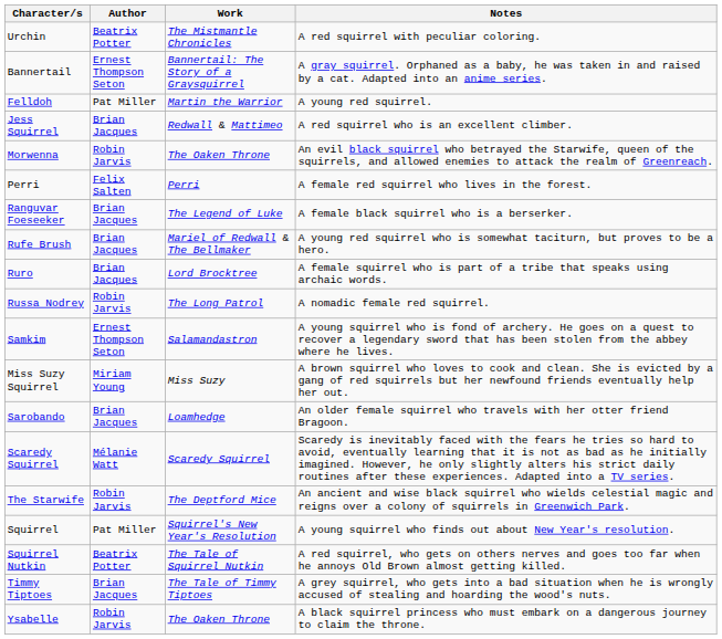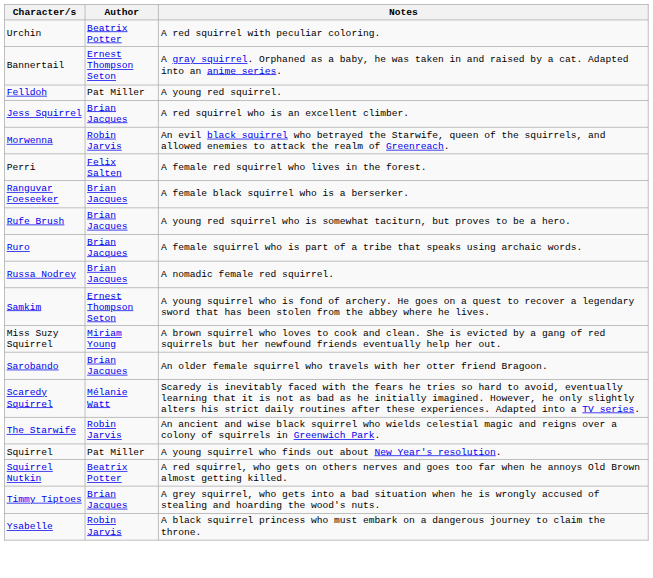 <table class="wikitable sortable">
 <tr>
 <th>Character/s</th>
 <th>Author</th>
-<th>Work</th>
 <th>Notes</th>
 </tr>
 <tr>
 <td>Urchin</td>
 <td><a href='#'>Beatrix Potter</a></td>
-<td><em><a href='#'>The Mistmantle Chronicles</a></em></td>
 <td>A red squirrel with peculiar coloring.</td>
 </tr>
 <tr>
 <td>Bannertail</td>
 <td><a href='#'>Ernest Thompson Seton</a></td>
-<td><em><a href='#'>Bannertail: The Story of a Graysquirrel</a></em></td>
 <td>A <a href='#'>gray squirrel</a>. Orphaned as a baby, he was taken in and raised by a cat. Adapted into an <a href='#'>anime series</a>.</td>
 </tr>
 <tr>
 <td><a href='#'>Felldoh</a></td>
 <td>Pat Miller</td>
-<td><em><a href='#'>Martin the Warrior</a></em></td>
 <td>A young red squirrel.</td>
 </tr>
 <tr>
 <td><a href='#'>Jess Squirrel</a></td>
 <td><a href='#'>Brian Jacques</a></td>
-<td><em><a href='#'>Redwall</a></em> & <em><a href='#'>Mattimeo</a></em></td>
 <td>A red squirrel who is an excellent climber.</td>
 </tr>
 <tr>
 <td><a href='#'>Morwenna</a></td>
 <td><a href='#'>Robin Jarvis</a></td>
-<td><em><a href='#'>The Oaken Throne</a></em></td>
 <td>An evil <a href='#'>black squirrel</a> who betrayed the Starwife, queen of the squirrels, and allowed enemies to attack the realm of <a href='#'>Greenreach</a>.</td>
 </tr>
 <tr>
 <td>Perri</td>
 <td><a href='#'>Felix Salten</a></td>
-<td><em><a href='#'>Perri</a></em></td>
 <td>A female red squirrel who lives in the forest.</td>
 </tr>
 <tr>
 <td><a href='#'>Ranguvar Foeseeker</a></td>
 <td><a href='#'>Brian Jacques</a></td>
-<td><em><a href='#'>The Legend of Luke</a></em></td>
 <td>A female black squirrel who is a berserker.</td>
 </tr>
 <tr>
 <td><a href='#'>Rufe Brush</a></td>
 <td><a href='#'>Brian Jacques</a></td>
-<td><em><a href='#'>Mariel of Redwall</a></em> & <em><a href='#'>The Bellmaker</a></em></td>
 <td>A young red squirrel who is somewhat taciturn, but proves to be a hero.</td>
 </tr>
 <tr>
 <td><a href='#'>Ruro</a></td>
 <td><a href='#'>Brian Jacques</a></td>
-<td><em><a href='#'>Lord Brocktree</a></em></td>
 <td>A female squirrel who is part of a tribe that speaks using archaic words.</td>
 </tr>
 <tr>
 <td><a href='#'>Russa Nodrey</a></td>
-<td><a href='#'>Robin Jarvis</a></td>
-<td><em><a href='#'>The Long Patrol</a></em></td>
+<td><a href='#'>Brian Jacques</a></td>
 <td>A nomadic female red squirrel.</td>
 </tr>
 <tr>
 <td><a href='#'>Samkim</a></td>
 <td><a href='#'>Ernest Thompson Seton</a></td>
-<td><em><a href='#'>Salamandastron</a></em></td>
 <td>A young squirrel who is fond of archery. He goes on a quest to recover a legendary sword that has been stolen from the abbey where he lives.</td>
 </tr>
 <tr>
 <td>Miss Suzy Squirrel</td>
 <td><a href='#'>Miriam Young</a></td>
-<td><em>Miss Suzy</em></td>
 <td>A brown squirrel who loves to cook and clean. She is evicted by a gang of red squirrels but her newfound friends eventually help her out.</td>
 </tr>
 <tr>
 <td><a href='#'>Sarobando</a></td>
 <td><a href='#'>Brian Jacques</a></td>
-<td><em><a href='#'>Loamhedge</a></em></td>
 <td>An older female squirrel who travels with her otter friend Bragoon.</td>
 </tr>
 <tr>
 <td><a href='#'>Scaredy Squirrel</a></td>
 <td><a href='#'>Mélanie Watt</a></td>
-<td><em><a href='#'>Scaredy Squirrel</a></em></td>
 <td>Scaredy is inevitably faced with the fears he tries so hard to avoid, eventually learning that it is not as bad as he initially imagined. However, he only slightly alters his strict daily routines after these experiences. Adapted into a <a href='#'>TV series</a>.</td>
 </tr>
 <tr>
 <td><a href='#'>The Starwife</a></td>
 <td><a href='#'>Robin Jarvis</a></td>
-<td><em><a href='#'>The Deptford Mice</a></em></td>
 <td>An ancient and wise black squirrel who wields celestial magic and reigns over a colony of squirrels in <a href='#'>Greenwich Park</a>.</td>
 </tr>
 <tr>
 <td>Squirrel</td>
 <td>Pat Miller</td>
-<td><em><a href='#'>Squirrel's New Year's Resolution</a></em></td>
 <td>A young squirrel who finds out about <a href='#'>New Year's resolution</a>.</td>
 </tr>
 <tr>
 <td><a href='#'>Squirrel Nutkin</a></td>
 <td><a href='#'>Beatrix Potter</a></td>
-<td><em><a href='#'>The Tale of Squirrel Nutkin</a></em></td>
 <td>A red squirrel, who gets on others nerves and goes too far when he annoys Old Brown almost getting killed.</td>
 </tr>
 <tr>
 <td><a href='#'>Timmy Tiptoes</a></td>
 <td><a href='#'>Brian Jacques</a></td>
-<td><em><a href='#'>The Tale of Timmy Tiptoes</a></em></td>
 <td>A grey squirrel, who gets into a bad situation when he is wrongly accused of stealing and hoarding the wood's nuts.</td>
 </tr>
 <tr>
 <td><a href='#'>Ysabelle</a></td>
 <td><a href='#'>Robin Jarvis</a></td>
-<td><em><a href='#'>The Oaken Throne</a></em></td>
 <td>A black squirrel princess who must embark on a dangerous journey to claim the throne.</td>
 </tr>
 </table>
